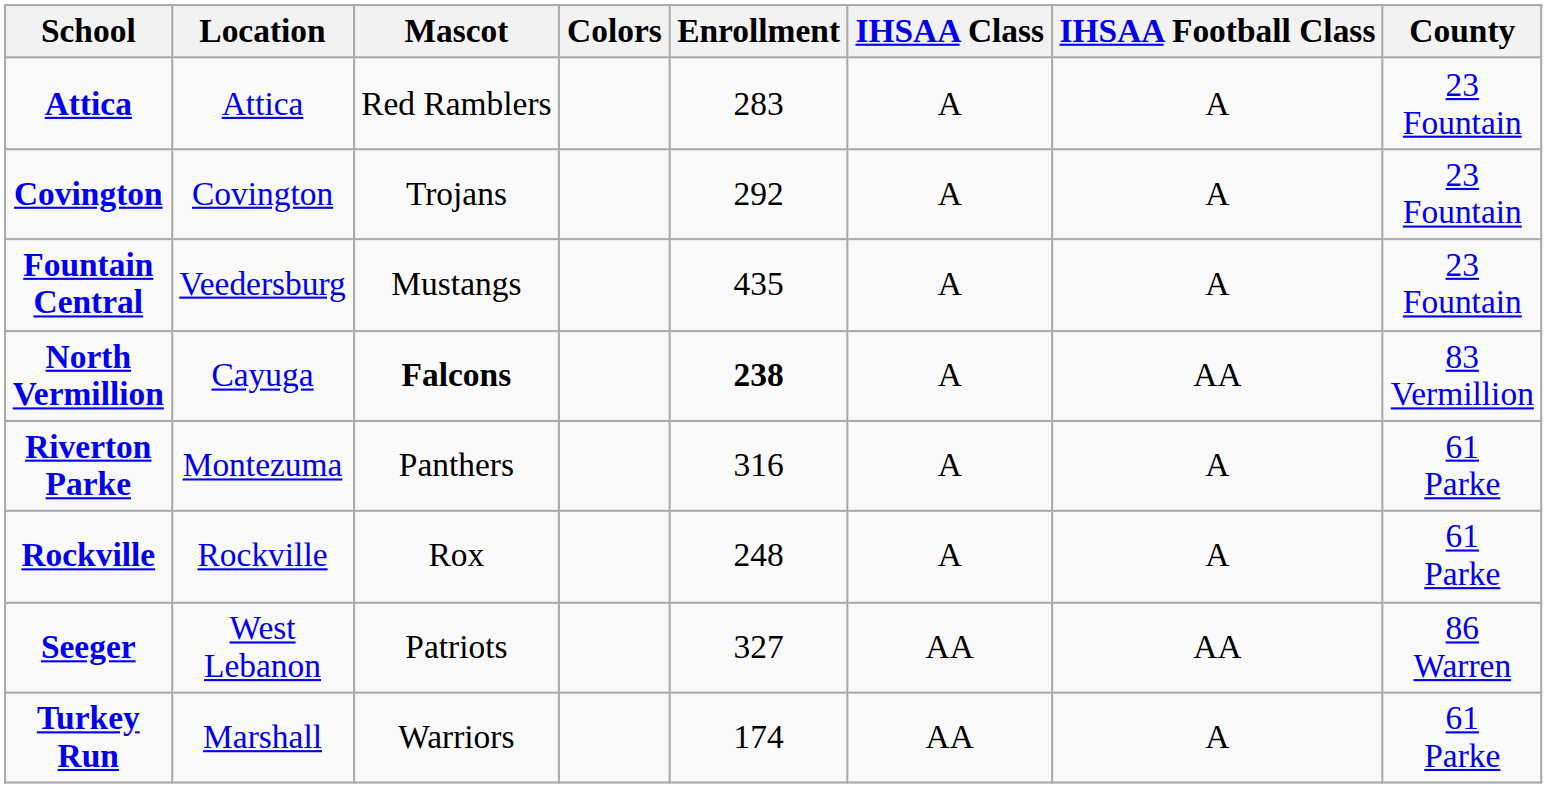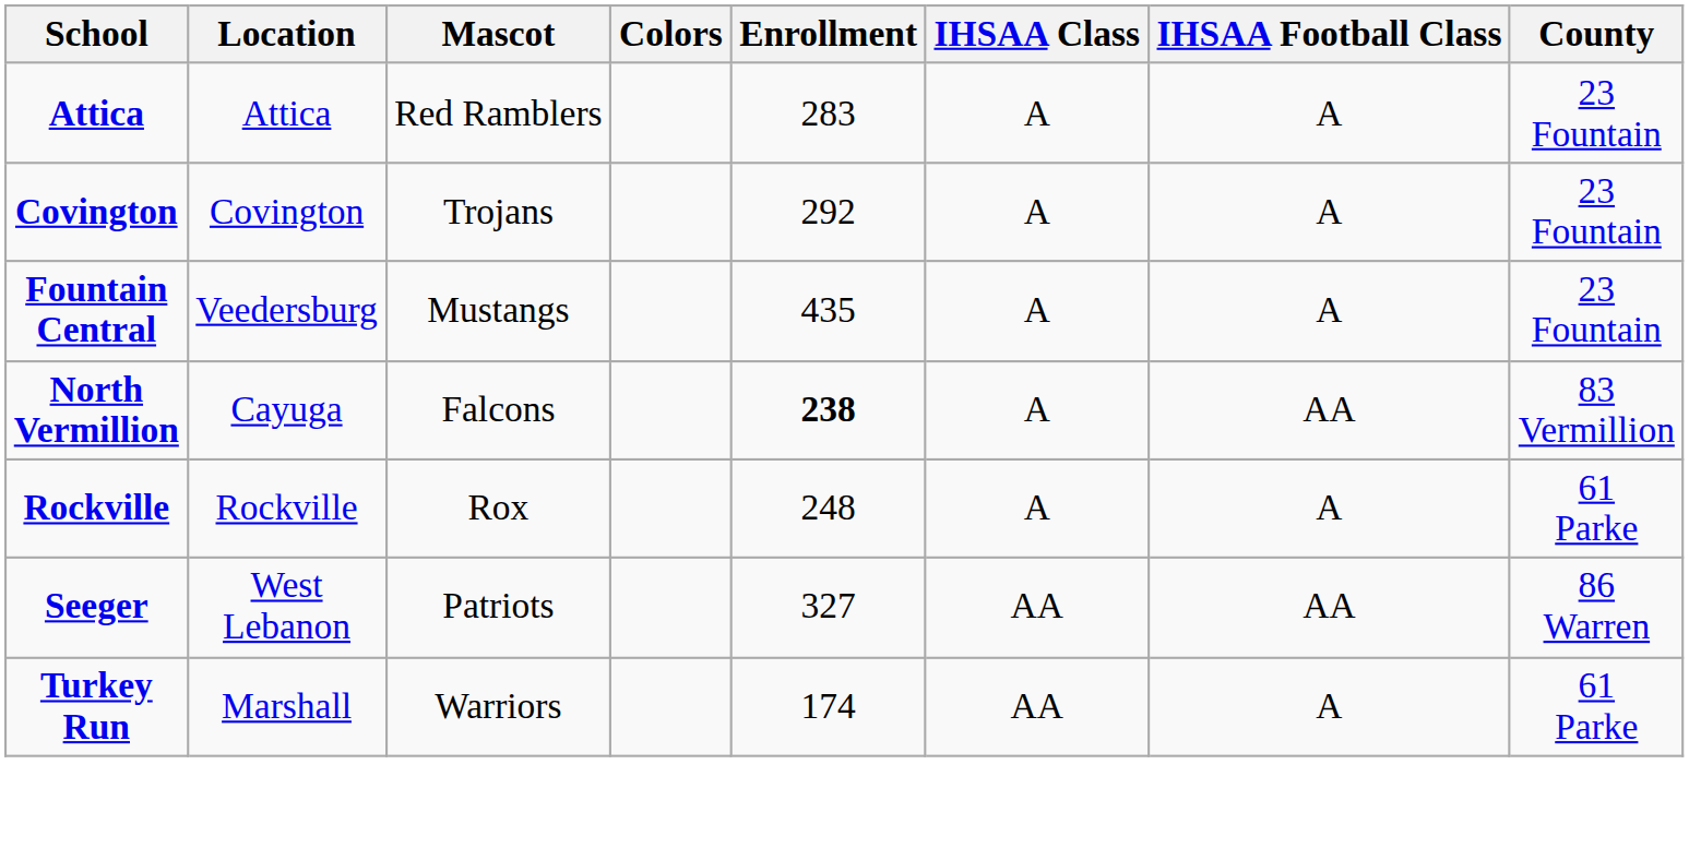 <table class="wikitable" style="text-align:center;">
 <tr>
 <th>School</th>
 <th>Location</th>
 <th>Mascot</th>
 <th>Colors</th>
 <th>Enrollment</th>
 <th><a href='#'>IHSAA</a> Class</th>
 <th><a href='#'>IHSAA</a> Football Class</th>
 <th>County</th>
 </tr>
 <tr>
 <td><strong><a href='#'>Attica</a></strong></td>
 <td><a href='#'>Attica</a></td>
 <td>Red Ramblers</td>
 <td> </td>
 <td>283</td>
 <td>A</td>
 <td>A</td>
 <td><a href='#'>23 <br> Fountain</a></td>
 </tr>
 <tr>
 <td><strong><a href='#'>Covington</a></strong></td>
 <td><a href='#'>Covington</a></td>
 <td>Trojans</td>
 <td> </td>
 <td>292</td>
 <td>A</td>
 <td>A</td>
 <td><a href='#'>23 <br> Fountain</a></td>
 </tr>
 <tr>
 <td><strong><a href='#'>Fountain <br> Central</a></strong></td>
 <td><a href='#'>Veedersburg</a></td>
 <td>Mustangs</td>
 <td> </td>
 <td>435</td>
 <td>A</td>
 <td>A</td>
 <td><a href='#'>23 <br> Fountain</a></td>
 </tr>
 <tr>
 <td><strong><a href='#'>North <br> Vermillion</a></strong></td>
 <td><a href='#'>Cayuga</a></td>
-<td><strong>Falcons</strong></td>
+<td>Falcons</td>
 <td> </td>
 <td><strong>238</strong></td>
 <td>A</td>
 <td>AA</td>
 <td><a href='#'>83 <br> Vermillion</a></td>
-</tr>
-<tr>
-<td><strong><a href='#'>Riverton <br> Parke</a></strong></td>
-<td><a href='#'>Montezuma</a></td>
-<td>Panthers</td>
-<td>  </td>
-<td>316</td>
-<td>A</td>
-<td>A</td>
-<td><a href='#'>61 <br> Parke</a></td>
 </tr>
 <tr>
 <td><strong><a href='#'>Rockville</a></strong></td>
 <td><a href='#'>Rockville</a></td>
 <td>Rox</td>
 <td> </td>
 <td>248</td>
 <td>A</td>
 <td>A</td>
 <td><a href='#'>61 <br> Parke</a></td>
 </tr>
 <tr>
 <td><strong><a href='#'>Seeger</a></strong></td>
 <td><a href='#'>West <br> Lebanon</a></td>
 <td>Patriots</td>
 <td>  </td>
 <td>327</td>
 <td>AA</td>
 <td>AA</td>
 <td><a href='#'>86 <br> Warren</a></td>
 </tr>
 <tr>
 <td><strong><a href='#'>Turkey <br> Run</a></strong></td>
 <td><a href='#'>Marshall</a></td>
 <td>Warriors</td>
 <td>  </td>
 <td>174</td>
 <td>AA</td>
 <td>A</td>
 <td><a href='#'>61 <br> Parke</a></td>
 </tr>
 </table>
